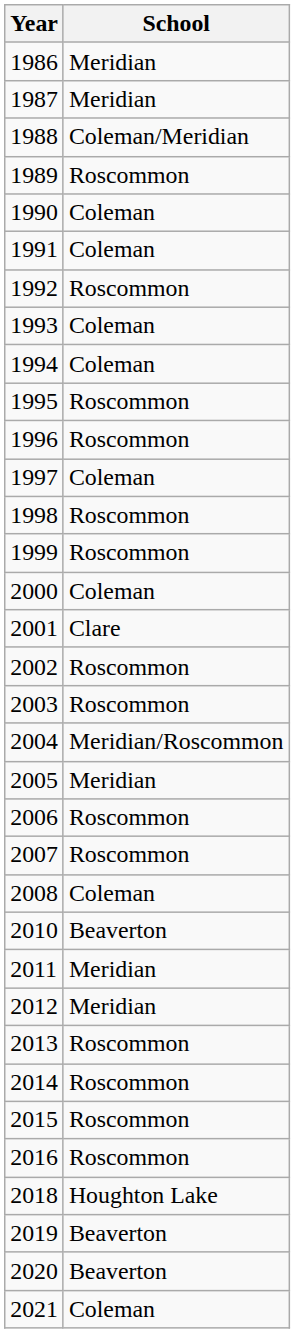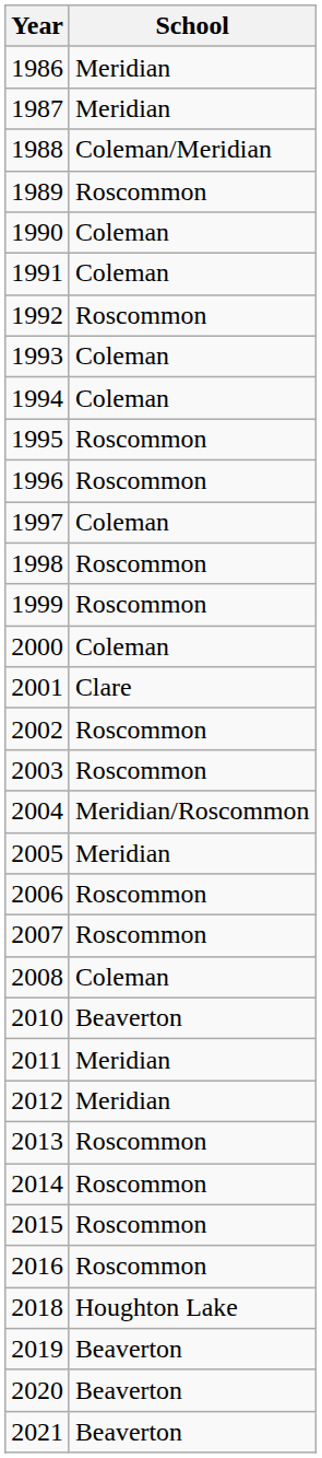 <table class="wikitable mw-collapsible mw-collapsed">
 <tr>
 <th>Year</th>
 <th>School</th>
 </tr>
 <tr>
 <td>1986</td>
 <td>Meridian</td>
 </tr>
 <tr>
 <td>1987</td>
 <td>Meridian</td>
 </tr>
 <tr>
 <td>1988</td>
 <td>Coleman/Meridian</td>
 </tr>
 <tr>
 <td>1989</td>
 <td>Roscommon</td>
 </tr>
 <tr>
 <td>1990</td>
 <td>Coleman</td>
 </tr>
 <tr>
 <td>1991</td>
 <td>Coleman</td>
 </tr>
 <tr>
 <td>1992</td>
 <td>Roscommon</td>
 </tr>
 <tr>
 <td>1993</td>
 <td>Coleman</td>
 </tr>
 <tr>
 <td>1994</td>
 <td>Coleman</td>
 </tr>
 <tr>
 <td>1995</td>
 <td>Roscommon</td>
 </tr>
 <tr>
 <td>1996</td>
 <td>Roscommon</td>
 </tr>
 <tr>
 <td>1997</td>
 <td>Coleman</td>
 </tr>
 <tr>
 <td>1998</td>
 <td>Roscommon</td>
 </tr>
 <tr>
 <td>1999</td>
 <td>Roscommon</td>
 </tr>
 <tr>
 <td>2000</td>
 <td>Coleman</td>
 </tr>
 <tr>
 <td>2001</td>
 <td>Clare</td>
 </tr>
 <tr>
 <td>2002</td>
 <td>Roscommon</td>
 </tr>
 <tr>
 <td>2003</td>
 <td>Roscommon</td>
 </tr>
 <tr>
 <td>2004</td>
 <td>Meridian/Roscommon</td>
 </tr>
 <tr>
 <td>2005</td>
 <td>Meridian</td>
 </tr>
 <tr>
 <td>2006</td>
 <td>Roscommon</td>
 </tr>
 <tr>
 <td>2007</td>
 <td>Roscommon</td>
 </tr>
 <tr>
 <td>2008</td>
 <td>Coleman</td>
 </tr>
 <tr>
 <td>2010</td>
 <td>Beaverton</td>
 </tr>
 <tr>
 <td>2011</td>
 <td>Meridian</td>
 </tr>
 <tr>
 <td>2012</td>
 <td>Meridian</td>
 </tr>
 <tr>
 <td>2013</td>
 <td>Roscommon</td>
 </tr>
 <tr>
 <td>2014</td>
 <td>Roscommon</td>
 </tr>
 <tr>
 <td>2015</td>
 <td>Roscommon</td>
 </tr>
 <tr>
 <td>2016</td>
 <td>Roscommon</td>
 </tr>
 <tr>
 <td>2018</td>
 <td>Houghton Lake</td>
 </tr>
 <tr>
 <td>2019</td>
 <td>Beaverton</td>
 </tr>
 <tr>
 <td>2020</td>
 <td>Beaverton</td>
 </tr>
 <tr>
 <td>2021</td>
-<td>Coleman</td>
+<td>Beaverton</td>
 </tr>
 </table>
